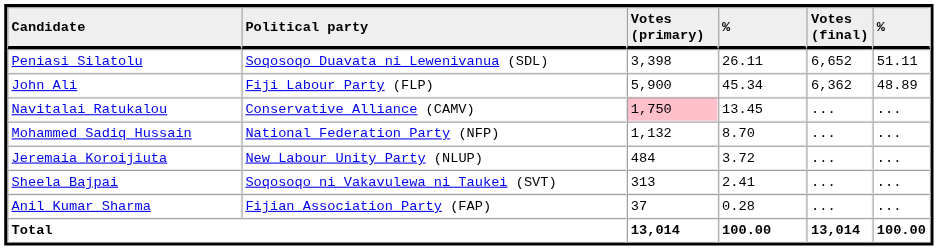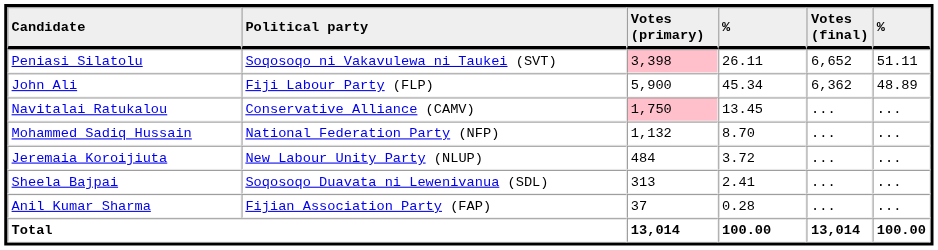 <table table width="70%" border="1" align="center" cellpadding=3 cellspacing=0 style="margin:5px; border:3px solid;">
 <tr>
 <td td width="27%" style="border-bottom:3px solid; background:#efefef;"><strong>Candidate</strong></td>
 <td td width="45%" style="border-bottom:3px solid; background:#efefef;"><strong>Political party</strong></td>
 <td td width="10%" style="border-bottom:3px solid; background:#efefef;"><strong>Votes<br>(primary)</strong></td>
 <td td width="10%" style="border-bottom:3px solid; background:#efefef;"><strong>%</strong></td>
 <td td width="4%" style="border-bottom:3px solid; background:#efefef;"><strong>Votes<br>(final)</strong></td>
 <td td width="4%" style="border-bottom:3px solid; background:#efefef;"><strong>%</strong></td>
 </tr>
 <tr>
 <td><a href='#'>Peniasi Silatolu</a></td>
-<td><a href='#'>Soqosoqo Duavata ni Lewenivanua</a> (SDL)</td>
-<td>3,398</td>
+<td><a href='#'>Soqosoqo ni Vakavulewa ni Taukei</a> (SVT)</td>
+<td style="background: pink;">3,398</td>
 <td>26.11</td>
 <td>6,652</td>
 <td>51.11</td>
 </tr>
 <tr>
 <td><a href='#'>John Ali</a></td>
 <td><a href='#'>Fiji Labour Party</a> (FLP)</td>
 <td>5,900</td>
 <td>45.34</td>
 <td>6,362</td>
 <td>48.89</td>
 </tr>
 <tr>
 <td><a href='#'>Navitalai Ratukalou</a></td>
 <td><a href='#'>Conservative Alliance</a> (CAMV)</td>
 <td style="background: pink;">1,750</td>
 <td>13.45</td>
 <td>...</td>
 <td>...</td>
 </tr>
 <tr>
 <td><a href='#'>Mohammed Sadiq Hussain</a></td>
 <td><a href='#'>National Federation Party</a> (NFP)</td>
 <td>1,132</td>
 <td>8.70</td>
 <td>...</td>
 <td>...</td>
 </tr>
 <tr>
 <td><a href='#'>Jeremaia Koroijiuta</a></td>
 <td><a href='#'>New Labour Unity Party</a> (NLUP)</td>
 <td>484</td>
 <td>3.72</td>
 <td>...</td>
 <td>...</td>
 </tr>
 <tr>
 <td><a href='#'>Sheela Bajpai</a></td>
-<td><a href='#'>Soqosoqo ni Vakavulewa ni Taukei</a> (SVT)</td>
+<td><a href='#'>Soqosoqo Duavata ni Lewenivanua</a> (SDL)</td>
 <td>313</td>
 <td>2.41</td>
 <td>...</td>
 <td>...</td>
 </tr>
 <tr>
 <td><a href='#'>Anil Kumar Sharma</a></td>
 <td><a href='#'>Fijian Association Party</a> (FAP)</td>
 <td>37</td>
 <td>0.28</td>
 <td>...</td>
 <td>...</td>
 </tr>
 <tr>
 <td colspan=2><strong>Total</strong></td>
 <td><strong>13,014</strong></td>
 <td><strong>100.00</strong></td>
 <td><strong>13,014</strong></td>
 <td><strong>100.00</strong></td>
 </tr>
 <tr>
 </tr>
 </table>
